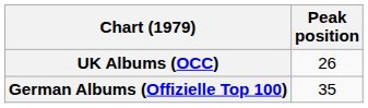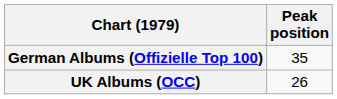 <table class="wikitable sortable plainrowheaders" style="text-align:center">
 <tr>
 <th scope=col>Chart (1979)</th>
 <th scope=col>Peak<br>position</th>
 </tr>
 <tr>
+<th scope=row>German Albums (<a href='#'>Offizielle Top 100</a>)</th>
+<td>35</td>
+</tr>
+<tr>
 <th scope=row>UK Albums (<a href='#'>OCC</a>)</th>
 <td>26</td>
 </tr>
-<tr>
-<th scope=row>German Albums (<a href='#'>Offizielle Top 100</a>)</th>
-<td>35</td>
-</tr>
 </table>
